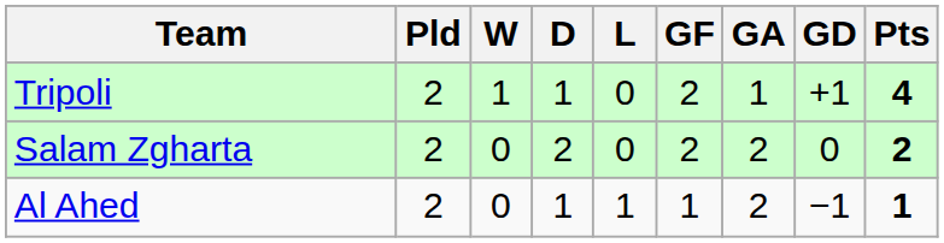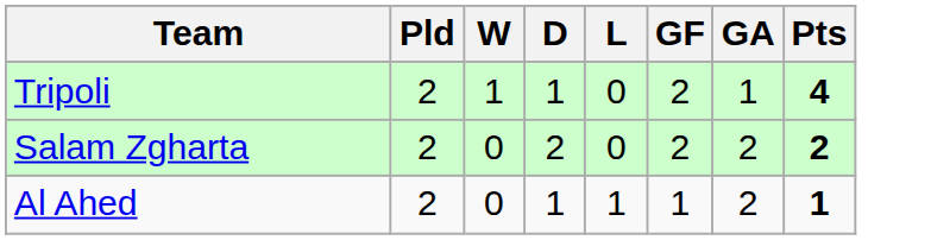 <table class="wikitable" style="text-align: center;">
 <tr>
 <th width=165>Team</th>
 <th width=20>Pld</th>
 <th width=20>W</th>
 <th width=20>D</th>
 <th width=20>L</th>
 <th width=20>GF</th>
 <th width=20>GA</th>
-<th width=20>GD</th>
 <th width=20>Pts</th>
 </tr>
 <tr bgcolor = ccffcc>
 <td style="text-align:left;"> <a href='#'>Tripoli</a></td>
 <td>2</td>
 <td>1</td>
 <td>1</td>
 <td>0</td>
 <td>2</td>
 <td>1</td>
-<td>+1</td>
 <td><strong>4</strong></td>
 </tr>
 <tr bgcolor = ccffcc>
 <td style="text-align:left;"> <a href='#'>Salam Zgharta</a></td>
 <td>2</td>
 <td>0</td>
 <td>2</td>
 <td>0</td>
 <td>2</td>
 <td>2</td>
-<td>0</td>
 <td><strong>2</strong></td>
 </tr>
 <tr>
 <td style="text-align:left;"> <a href='#'>Al Ahed</a></td>
 <td>2</td>
 <td>0</td>
 <td>1</td>
 <td>1</td>
 <td>1</td>
 <td>2</td>
-<td>−1</td>
 <td><strong>1</strong></td>
 </tr>
 </table>
